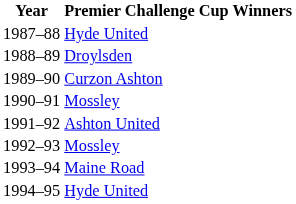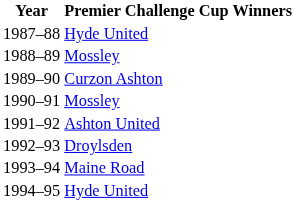 <table>
 <tr>
 <th>Year</th>
 <th>Premier Challenge Cup Winners</th>
 </tr>
 <tr>
 <td>1987–88</td>
 <td><a href='#'>Hyde United</a></td>
 </tr>
 <tr>
 <td>1988–89</td>
-<td><a href='#'>Droylsden</a></td>
+<td><a href='#'>Mossley</a></td>
 </tr>
 <tr>
 <td>1989–90</td>
 <td><a href='#'>Curzon Ashton</a></td>
 </tr>
 <tr>
 <td>1990–91</td>
 <td><a href='#'>Mossley</a></td>
 </tr>
 <tr>
 <td>1991–92</td>
 <td><a href='#'>Ashton United</a></td>
 </tr>
 <tr>
 <td>1992–93</td>
-<td><a href='#'>Mossley</a></td>
+<td><a href='#'>Droylsden</a></td>
 </tr>
 <tr>
 <td>1993–94</td>
 <td><a href='#'>Maine Road</a></td>
 </tr>
 <tr>
 <td>1994–95</td>
 <td><a href='#'>Hyde United</a></td>
 </tr>
 </table>
